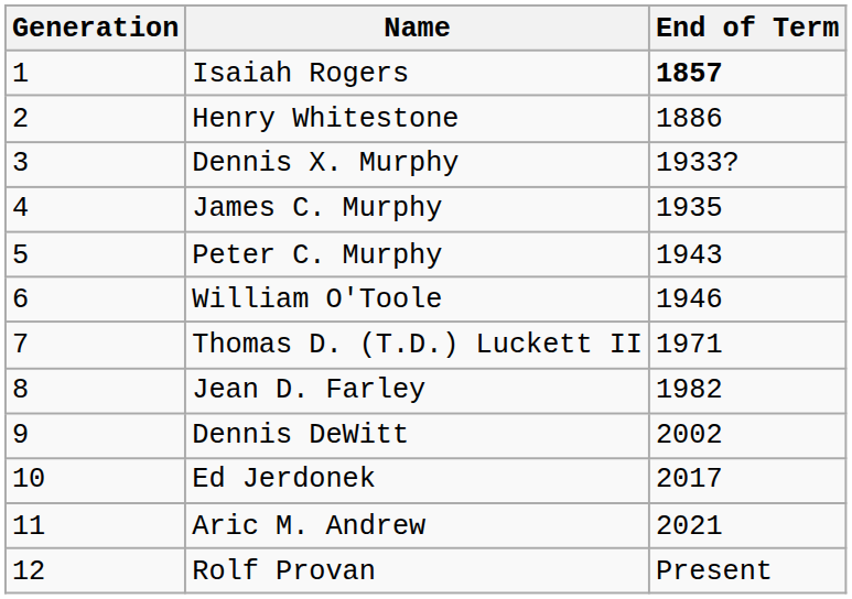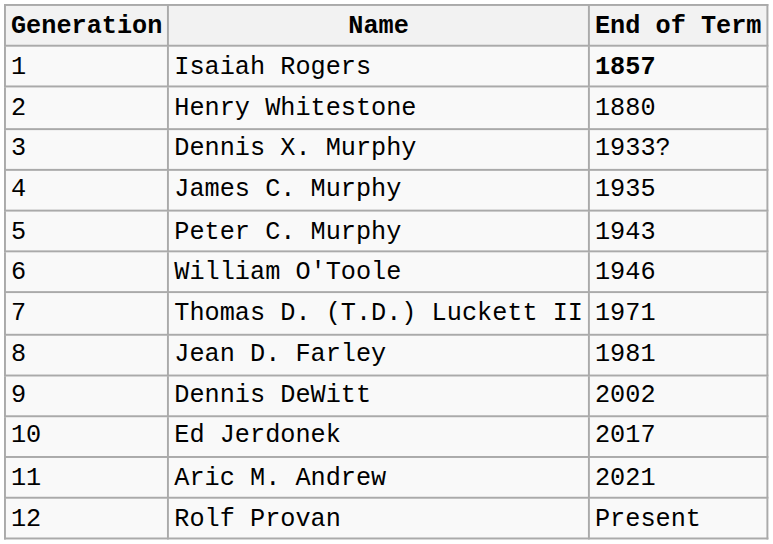 <table class="wikitable">
 <tr>
 <th>Generation</th>
 <th>Name</th>
 <th>End of Term</th>
 </tr>
 <tr>
 <td>1</td>
 <td>Isaiah Rogers</td>
 <td><strong>1857</strong></td>
 </tr>
 <tr>
 <td>2</td>
 <td>Henry Whitestone</td>
-<td>1886</td>
+<td>1880</td>
 </tr>
 <tr>
 <td>3</td>
 <td>Dennis X. Murphy</td>
 <td>1933?</td>
 </tr>
 <tr>
 <td>4</td>
 <td>James C. Murphy</td>
 <td>1935</td>
 </tr>
 <tr>
 <td>5</td>
 <td>Peter C. Murphy</td>
 <td>1943</td>
 </tr>
 <tr>
 <td>6</td>
 <td>William O'Toole</td>
 <td>1946</td>
 </tr>
 <tr>
 <td>7</td>
 <td>Thomas D. (T.D.) Luckett II</td>
 <td>1971</td>
 </tr>
 <tr>
 <td>8</td>
 <td>Jean D. Farley</td>
-<td>1982</td>
+<td>1981</td>
 </tr>
 <tr>
 <td>9</td>
 <td>Dennis DeWitt</td>
 <td>2002</td>
 </tr>
 <tr>
 <td>10</td>
 <td>Ed Jerdonek</td>
 <td>2017</td>
 </tr>
 <tr>
 <td>11</td>
 <td>Aric M. Andrew</td>
 <td>2021</td>
 </tr>
 <tr>
 <td>12</td>
 <td>Rolf Provan</td>
 <td>Present</td>
 </tr>
 </table>
